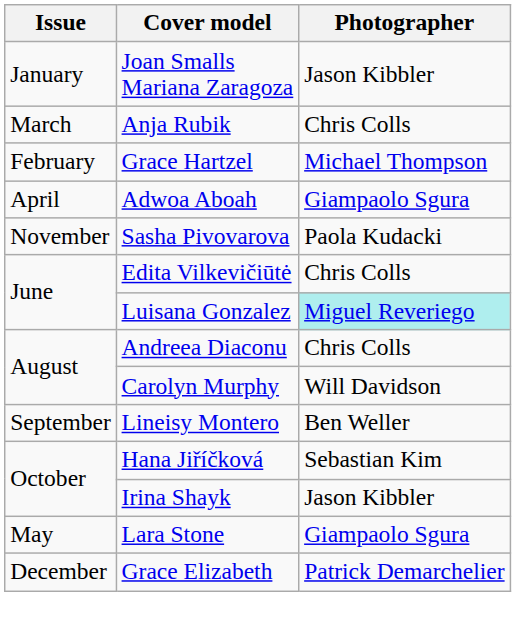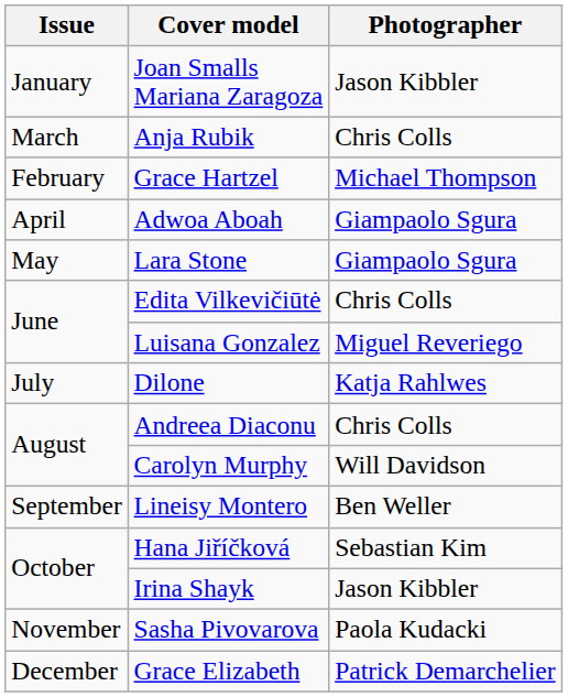 <table class="wikitable">
 <tr>
 <th>Issue</th>
 <th>Cover model</th>
 <th>Photographer</th>
 </tr>
 <tr>
 <td>January</td>
 <td><a href='#'>Joan Smalls</a><br><a href='#'>Mariana Zaragoza</a></td>
 <td>Jason Kibbler</td>
 </tr>
 <tr>
 <td>March</td>
 <td><a href='#'>Anja Rubik</a></td>
 <td>Chris Colls</td>
 </tr>
 <tr>
 <td>February</td>
 <td><a href='#'>Grace Hartzel</a></td>
 <td><a href='#'>Michael Thompson</a></td>
 </tr>
 <tr>
 <td>April</td>
 <td><a href='#'>Adwoa Aboah</a></td>
 <td><a href='#'>Giampaolo Sgura</a></td>
 </tr>
 <tr>
-<td>November</td>
-<td><a href='#'>Sasha Pivovarova</a></td>
-<td>Paola Kudacki</td>
+<td>May</td>
+<td><a href='#'>Lara Stone</a></td>
+<td><a href='#'>Giampaolo Sgura</a></td>
 </tr>
 <tr>
 <td rowspan=2>June</td>
 <td><a href='#'>Edita Vilkevičiūtė</a></td>
 <td>Chris Colls</td>
 </tr>
 <tr>
 <td><a href='#'>Luisana Gonzalez</a></td>
-<td style="background: paleturquoise;"><a href='#'>Miguel Reveriego</a></td>
+<td><a href='#'>Miguel Reveriego</a></td>
+</tr>
+<tr>
+<td>July</td>
+<td><a href='#'>Dilone</a></td>
+<td><a href='#'>Katja Rahlwes</a></td>
 </tr>
 <tr>
 <td rowspan=2>August</td>
 <td><a href='#'>Andreea Diaconu</a></td>
 <td>Chris Colls</td>
 </tr>
 <tr>
 <td><a href='#'>Carolyn Murphy</a></td>
 <td>Will Davidson</td>
 </tr>
 <tr>
 <td>September</td>
 <td><a href='#'>Lineisy Montero</a></td>
 <td>Ben Weller</td>
 </tr>
 <tr>
 <td rowspan=2>October</td>
 <td><a href='#'>Hana Jiříčková</a></td>
 <td>Sebastian Kim</td>
 </tr>
 <tr>
 <td><a href='#'>Irina Shayk</a></td>
 <td>Jason Kibbler</td>
 </tr>
 <tr>
-<td>May</td>
-<td><a href='#'>Lara Stone</a></td>
-<td><a href='#'>Giampaolo Sgura</a></td>
+<td>November</td>
+<td><a href='#'>Sasha Pivovarova</a></td>
+<td>Paola Kudacki</td>
 </tr>
 <tr>
 <td>December</td>
 <td><a href='#'>Grace Elizabeth</a></td>
 <td><a href='#'>Patrick Demarchelier</a></td>
 </tr>
 </table>
